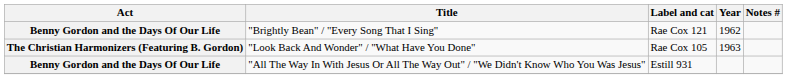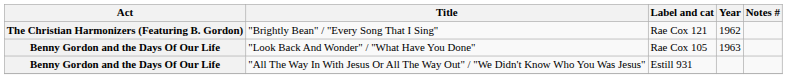 <table class="wikitable plainrowheaders sortable">
 <tr>
 <th scope="col">Act</th>
 <th scope="col">Title</th>
 <th scope="col">Label and cat</th>
 <th scope="col">Year</th>
 <th scope="col" class="unsortable">Notes #</th>
 </tr>
 <tr>
-<th scope="row">Benny Gordon and the Days Of Our Life</th>
+<th scope="row">The Christian Harmonizers (Featuring B. Gordon)</th>
 <td>"Brightly Bean"  / "Every Song That I Sing"</td>
 <td>Rae Cox 121</td>
 <td>1962</td>
 <td></td>
 </tr>
 <tr>
-<th scope="row">The Christian Harmonizers (Featuring B. Gordon)</th>
+<th scope="row">Benny Gordon and the Days Of Our Life</th>
 <td>"Look Back And Wonder" / "What Have You Done"</td>
 <td>Rae Cox 105</td>
 <td>1963</td>
 <td></td>
 </tr>
 <tr>
 <th scope="row">Benny Gordon and the Days Of Our Life</th>
 <td>"All The Way In With Jesus Or All The Way Out" / "We Didn't Know Who You Was Jesus"</td>
 <td>Estill 931</td>
 <td></td>
 <td></td>
 </tr>
 <tr>
 </tr>
 </table>
